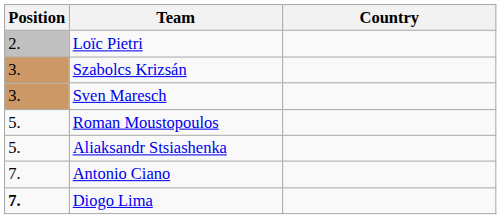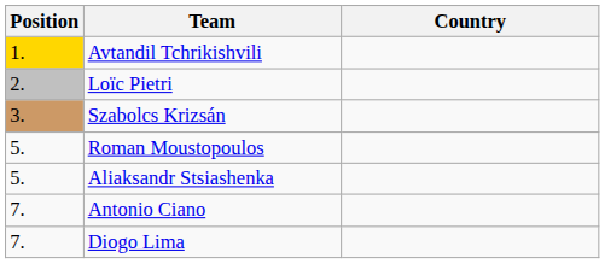 <table class=wikitable>
 <tr>
 <th width=10>Position</th>
 <th width=200>Team</th>
 <th width=200>Country</th>
+</tr>
+<tr>
+<td bgcolor=gold>1.</td>
+<td><a href='#'>Avtandil Tchrikishvili</a></td>
+<td></td>
 </tr>
 <tr>
 <td bgcolor="silver">2.</td>
 <td><a href='#'>Loïc Pietri</a></td>
 <td></td>
 </tr>
 <tr>
 <td bgcolor="CC9966">3.</td>
 <td><a href='#'>Szabolcs Krizsán</a></td>
-<td></td>
-</tr>
-<tr>
-<td bgcolor="CC9966">3.</td>
-<td><a href='#'>Sven Maresch</a></td>
 <td></td>
 </tr>
 <tr>
 <td>5.</td>
 <td><a href='#'>Roman Moustopoulos</a></td>
 <td></td>
 </tr>
 <tr>
 <td>5.</td>
 <td><a href='#'>Aliaksandr Stsiashenka</a></td>
 <td></td>
 </tr>
 <tr>
 <td>7.</td>
 <td><a href='#'>Antonio Ciano</a></td>
 <td></td>
 </tr>
 <tr>
-<td><strong>7.</strong></td>
+<td>7.</td>
 <td><a href='#'>Diogo Lima</a></td>
 <td></td>
 </tr>
 </table>
